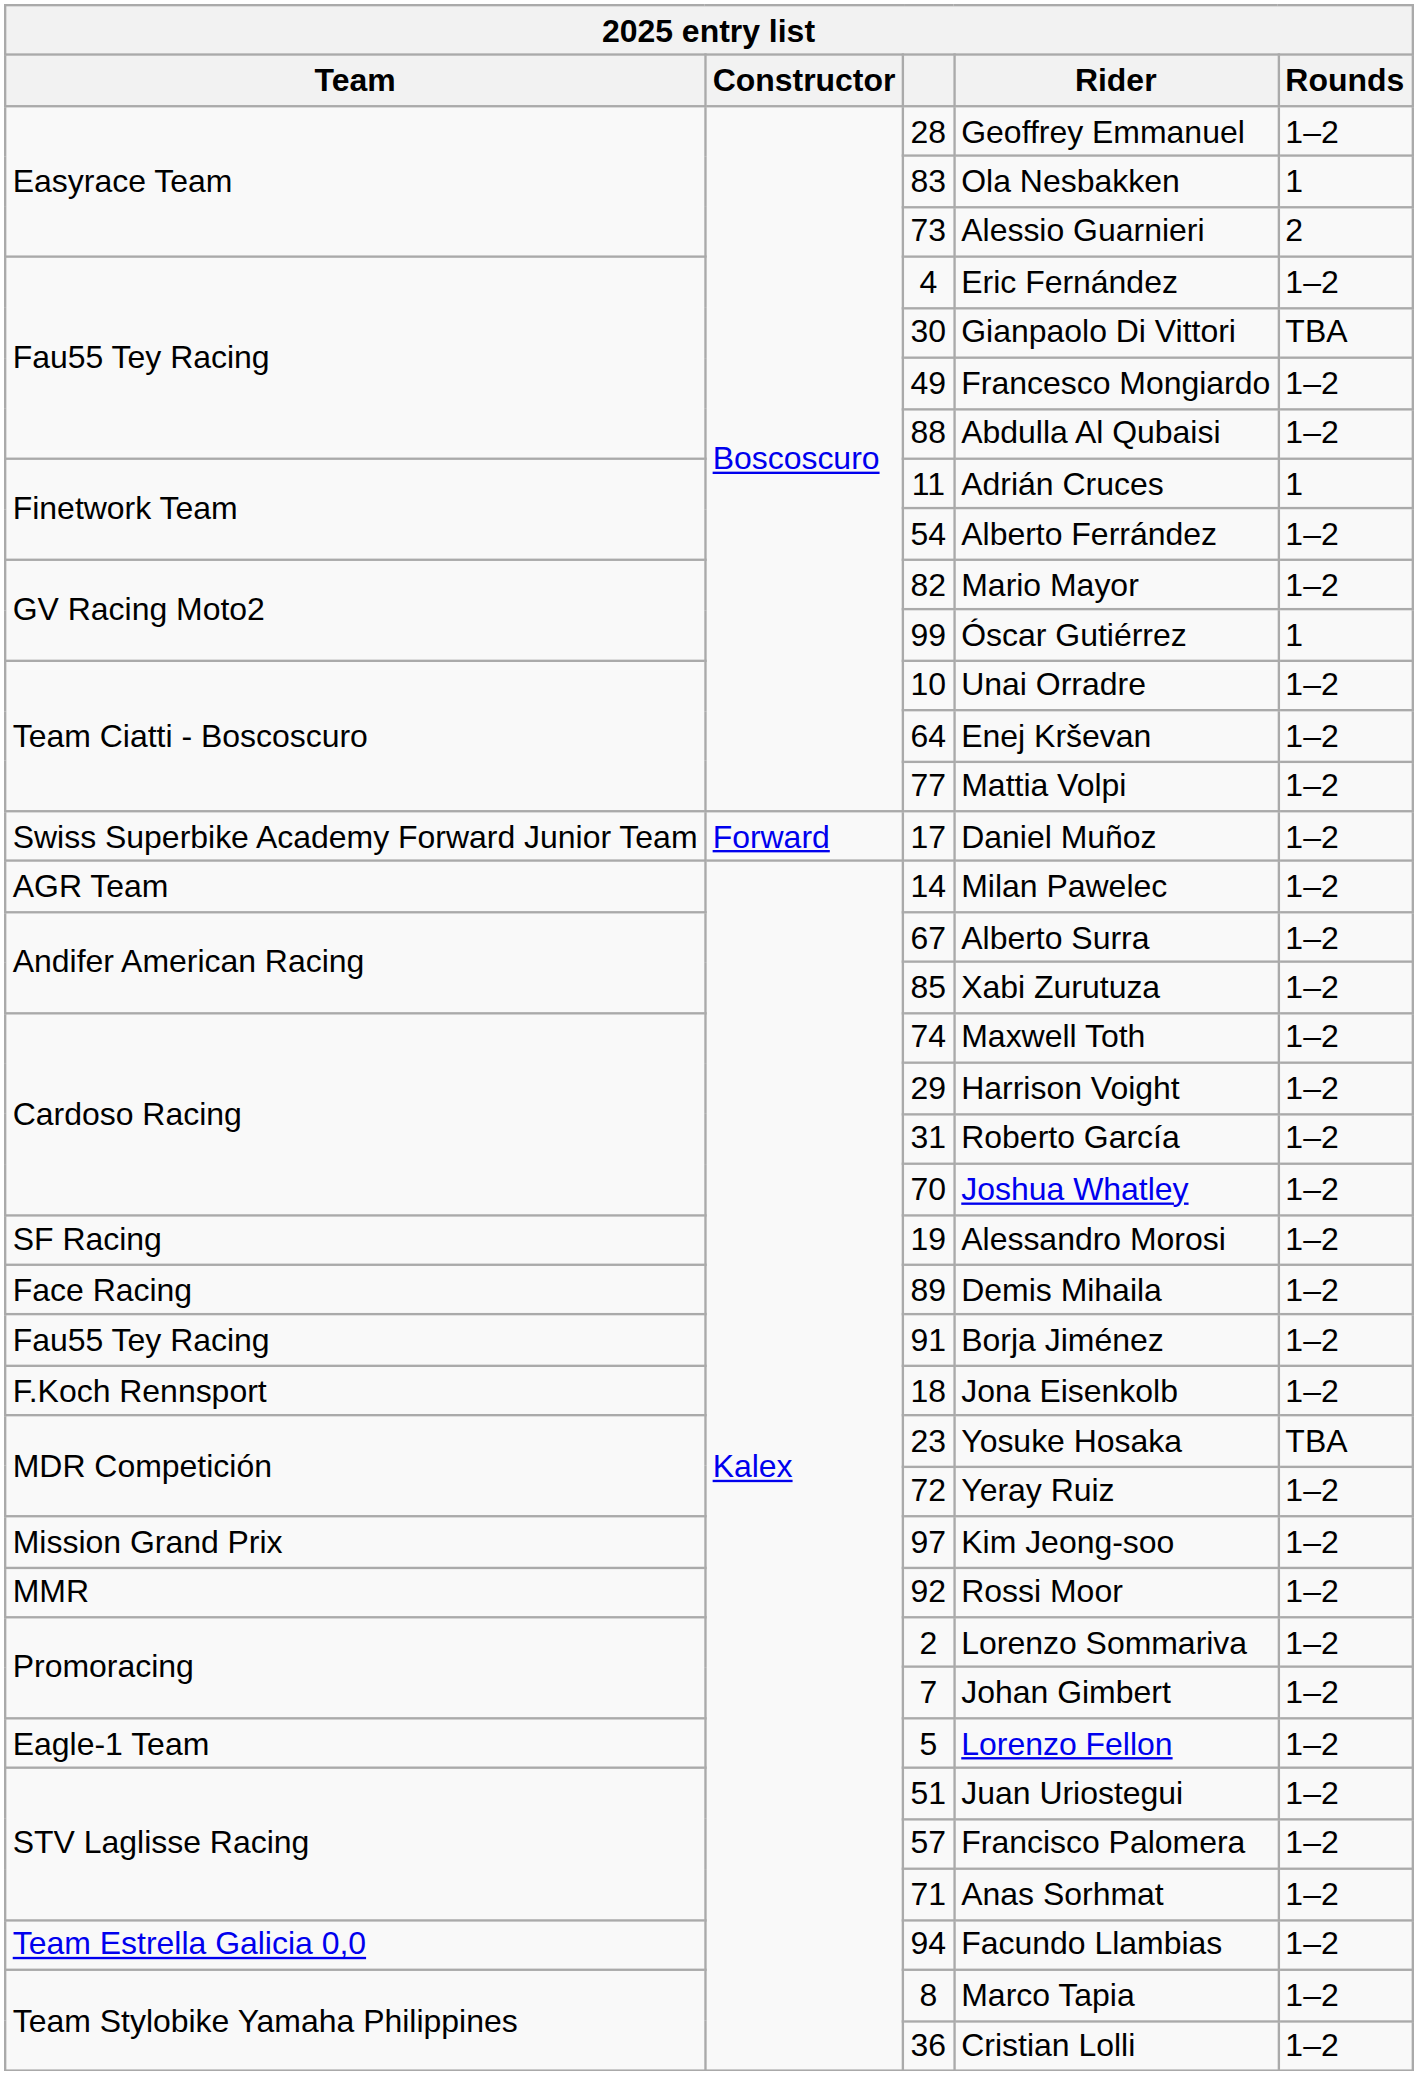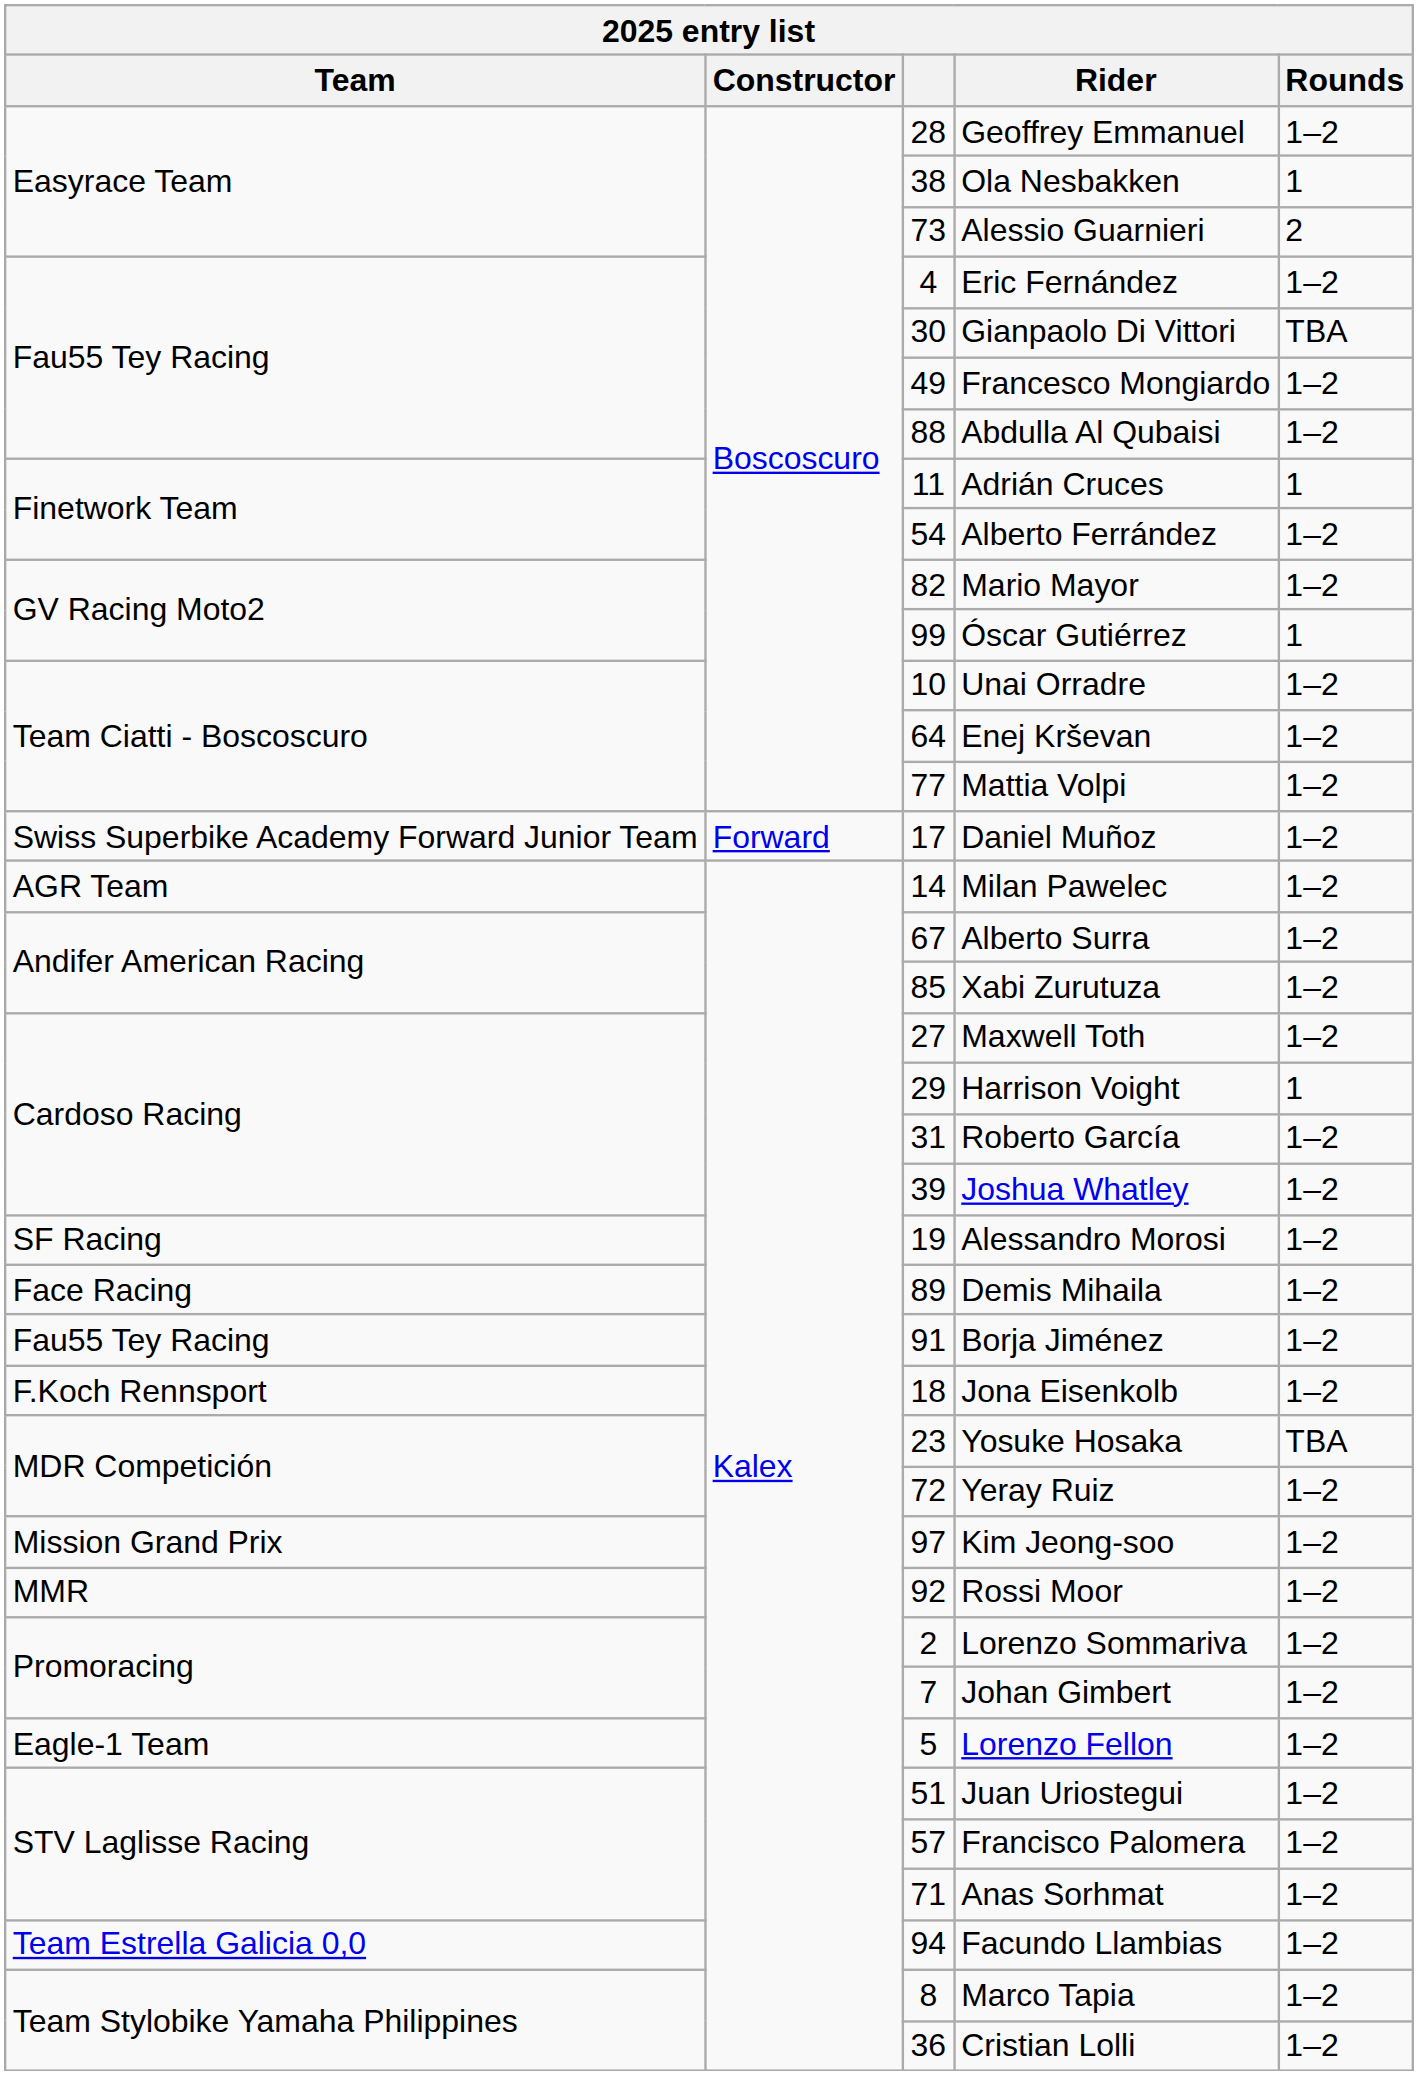 <table class="wikitable" style="font-size:85%;">
 <tr>
 <th colspan=6>2025 entry list</th>
 </tr>
 <tr>
 <th>Team</th>
 <th>Constructor</th>
 <th></th>
 <th>Rider</th>
 <th>Rounds</th>
 </tr>
 <tr>
 <td rowspan="3"> Easyrace Team</td>
 <td rowspan="14"><a href='#'>Boscoscuro</a></td>
 <td align="center">28</td>
 <td> Geoffrey Emmanuel</td>
 <td>1–2</td>
 </tr>
 <tr>
-<td align="center">83</td>
+<td align="center">38</td>
 <td> Ola Nesbakken</td>
 <td>1</td>
 </tr>
 <tr>
 <td align="center">73</td>
 <td> Alessio Guarnieri</td>
 <td>2</td>
 </tr>
 <tr>
 <td rowspan="4"> Fau55 Tey Racing</td>
 <td align="center">4</td>
 <td> Eric Fernández</td>
 <td>1–2</td>
 </tr>
 <tr>
 <td align="center">30</td>
 <td> Gianpaolo Di Vittori</td>
 <td>TBA</td>
 </tr>
 <tr>
 <td align="center">49</td>
 <td> Francesco Mongiardo</td>
 <td>1–2</td>
 </tr>
 <tr>
 <td align="center">88</td>
 <td> Abdulla Al Qubaisi</td>
 <td>1–2</td>
 </tr>
 <tr>
 <td rowspan="2"> Finetwork Team</td>
 <td align="center">11</td>
 <td> Adrián Cruces</td>
 <td>1</td>
 </tr>
 <tr>
 <td align="center">54</td>
 <td> Alberto Ferrández</td>
 <td>1–2</td>
 </tr>
 <tr>
 <td rowspan="2"> GV Racing Moto2</td>
 <td align="center">82</td>
 <td> Mario Mayor</td>
 <td>1–2</td>
 </tr>
 <tr>
 <td align="center">99</td>
 <td> Óscar Gutiérrez</td>
 <td>1</td>
 </tr>
 <tr>
 <td rowspan="3"> Team Ciatti - Boscoscuro</td>
 <td align="center">10</td>
 <td> Unai Orradre</td>
 <td>1–2</td>
 </tr>
 <tr>
 <td align="center">64</td>
 <td> Enej Krševan</td>
 <td>1–2</td>
 </tr>
 <tr>
 <td align="center">77</td>
 <td> Mattia Volpi</td>
 <td>1–2</td>
 </tr>
 <tr>
 <td> Swiss Superbike Academy Forward Junior Team</td>
 <td><a href='#'>Forward</a></td>
 <td align="center">17</td>
 <td> Daniel Muñoz</td>
 <td>1–2</td>
 </tr>
 <tr>
 <td> AGR Team</td>
 <td rowspan="24"><a href='#'>Kalex</a></td>
 <td align="center">14</td>
 <td> Milan Pawelec</td>
 <td>1–2</td>
 </tr>
 <tr>
 <td rowspan="2"> Andifer American Racing</td>
 <td align="center">67</td>
 <td> Alberto Surra</td>
 <td>1–2</td>
 </tr>
 <tr>
 <td align="center">85</td>
 <td> Xabi Zurutuza</td>
 <td>1–2</td>
 </tr>
 <tr>
 <td rowspan="4"> Cardoso Racing</td>
-<td align="center">74</td>
+<td align="center">27</td>
 <td> Maxwell Toth</td>
 <td>1–2</td>
 </tr>
 <tr>
 <td align="center">29</td>
 <td> Harrison Voight</td>
-<td>1–2</td>
+<td>1</td>
 </tr>
 <tr>
 <td align="center">31</td>
 <td> Roberto García</td>
 <td>1–2</td>
 </tr>
 <tr>
-<td align="center">70</td>
+<td align="center">39</td>
 <td> <a href='#'>Joshua Whatley</a></td>
 <td>1–2</td>
 </tr>
 <tr>
 <td> SF Racing</td>
 <td align="center">19</td>
 <td> Alessandro Morosi</td>
 <td>1–2</td>
 </tr>
 <tr>
 <td> Face Racing</td>
 <td align="center">89</td>
 <td> Demis Mihaila</td>
 <td>1–2</td>
 </tr>
 <tr>
 <td> Fau55 Tey Racing</td>
 <td align="center">91</td>
 <td> Borja Jiménez</td>
 <td>1–2</td>
 </tr>
 <tr>
 <td> F.Koch Rennsport</td>
 <td align="center">18</td>
 <td> Jona Eisenkolb</td>
 <td>1–2</td>
 </tr>
 <tr>
 <td rowspan="2"> MDR Competición</td>
 <td align="center">23</td>
 <td> Yosuke Hosaka</td>
 <td>TBA</td>
 </tr>
 <tr>
 <td align="center">72</td>
 <td> Yeray Ruiz</td>
 <td>1–2</td>
 </tr>
 <tr>
 <td> Mission Grand Prix</td>
 <td align="center">97</td>
 <td> Kim Jeong-soo</td>
 <td>1–2</td>
 </tr>
 <tr>
 <td> MMR</td>
 <td align="center">92</td>
 <td> Rossi Moor</td>
 <td>1–2</td>
 </tr>
 <tr>
 <td rowspan="2"> Promoracing</td>
 <td align="center">2</td>
 <td> Lorenzo Sommariva</td>
 <td>1–2</td>
 </tr>
 <tr>
 <td align="center">7</td>
 <td> Johan Gimbert</td>
 <td>1–2</td>
 </tr>
 <tr>
 <td> Eagle-1 Team</td>
 <td align="center">5</td>
 <td> <a href='#'>Lorenzo Fellon</a></td>
 <td>1–2</td>
 </tr>
 <tr>
 <td rowspan="3"> STV Laglisse Racing</td>
 <td align="center">51</td>
 <td> Juan Uriostegui</td>
 <td>1–2</td>
 </tr>
 <tr>
 <td align="center">57</td>
 <td> Francisco Palomera</td>
 <td>1–2</td>
 </tr>
 <tr>
 <td align="center">71</td>
 <td> Anas Sorhmat</td>
 <td>1–2</td>
 </tr>
 <tr>
 <td> <a href='#'>Team Estrella Galicia 0,0</a></td>
 <td align="center">94</td>
 <td> Facundo Llambias</td>
 <td>1–2</td>
 </tr>
 <tr>
 <td rowspan="2"> Team Stylobike Yamaha Philippines</td>
 <td align="center">8</td>
 <td> Marco Tapia</td>
 <td>1–2</td>
 </tr>
 <tr>
 <td align="center">36</td>
 <td> Cristian Lolli</td>
 <td>1–2</td>
 </tr>
 <tr>
 </tr>
 </table>
